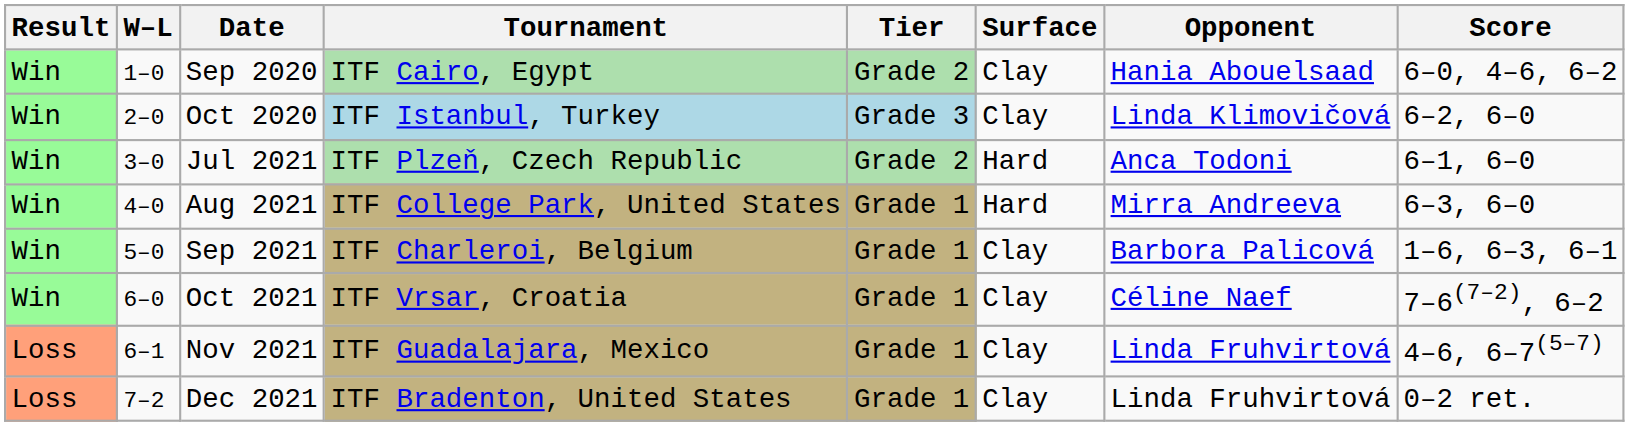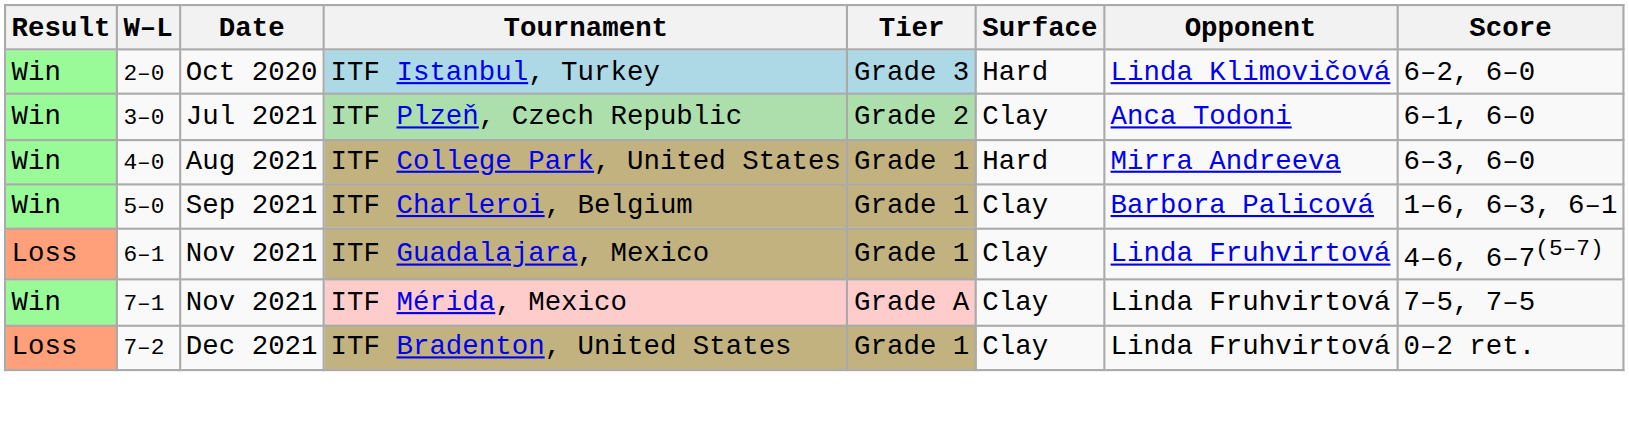 <table class="sortable wikitable">
 <tr>
 <th>Result</th>
 <th class="unsortable">W–L</th>
 <th>Date</th>
 <th>Tournament</th>
 <th>Tier</th>
 <th>Surface</th>
 <th>Opponent</th>
 <th class="unsortable">Score</th>
 </tr>
 <tr>
 <td bgcolor=98FB98>Win</td>
-<td><small>1–0</small></td>
-<td>Sep 2020</td>
-<td bgcolor=addfad>ITF <a href='#'>Cairo</a>, Egypt</td>
-<td bgcolor=addfad>Grade 2</td>
-<td>Clay</td>
-<td><strong></strong> <a href='#'>Hania Abouelsaad</a></td>
-<td>6–0, 4–6, 6–2</td>
-</tr>
-<tr>
-<td bgcolor=98FB98>Win</td>
 <td><small>2–0</small></td>
 <td>Oct 2020</td>
 <td bgcolor=lightblue>ITF <a href='#'>Istanbul</a>, Turkey</td>
 <td bgcolor=lightblue>Grade 3</td>
-<td>Clay</td>
+<td>Hard</td>
 <td> <a href='#'>Linda Klimovičová</a></td>
 <td>6–2, 6–0</td>
 </tr>
 <tr>
 <td bgcolor=98FB98>Win</td>
 <td><small>3–0</small></td>
 <td>Jul 2021</td>
 <td bgcolor=addfad>ITF <a href='#'>Plzeň</a>, Czech Republic</td>
 <td bgcolor=addfad>Grade 2</td>
-<td>Hard</td>
+<td>Clay</td>
 <td> <a href='#'>Anca Todoni</a></td>
 <td>6–1, 6–0</td>
 </tr>
 <tr>
 <td bgcolor=98FB98>Win</td>
 <td><small>4–0</small></td>
 <td>Aug 2021</td>
 <td bgcolor=c2b280>ITF <a href='#'>College Park</a>, United States</td>
 <td bgcolor=c2b280>Grade 1</td>
 <td>Hard</td>
 <td> <a href='#'>Mirra Andreeva</a></td>
 <td>6–3, 6–0</td>
 </tr>
 <tr>
 <td bgcolor=98FB98>Win</td>
 <td><small>5–0</small></td>
 <td>Sep 2021</td>
 <td bgcolor=c2b280>ITF <a href='#'>Charleroi</a>, Belgium</td>
 <td bgcolor=c2b280>Grade 1</td>
 <td>Clay</td>
 <td> <a href='#'>Barbora Palicová</a></td>
 <td>1–6, 6–3, 6–1</td>
 </tr>
 <tr>
-<td bgcolor=98FB98>Win</td>
-<td><small>6–0</small></td>
-<td>Oct 2021</td>
-<td bgcolor=c2b280>ITF <a href='#'>Vrsar</a>, Croatia</td>
-<td bgcolor=c2b280>Grade 1</td>
-<td>Clay</td>
-<td> <a href='#'>Céline Naef</a></td>
-<td>7–6<sup>(7–2)</sup>, 6–2</td>
-</tr>
-<tr>
 <td bgcolor=ffa07a>Loss</td>
 <td><small>6–1</small></td>
 <td>Nov 2021</td>
 <td bgcolor=c2b280>ITF <a href='#'>Guadalajara</a>, Mexico</td>
 <td bgcolor=c2b280>Grade 1</td>
 <td>Clay</td>
 <td> <a href='#'>Linda Fruhvirtová</a></td>
 <td>4–6, 6–7<sup>(5–7)</sup></td>
+</tr>
+<tr>
+<td bgcolor=98FB98>Win</td>
+<td><small>7–1</small></td>
+<td>Nov 2021</td>
+<td bgcolor=#fcc>ITF <a href='#'>Mérida</a>, Mexico</td>
+<td bgcolor=#fcc>Grade A</td>
+<td>Clay</td>
+<td> Linda Fruhvirtová</td>
+<td>7–5, 7–5</td>
 </tr>
 <tr>
 <td bgcolor=ffa07a>Loss</td>
 <td><small>7–2</small></td>
 <td>Dec 2021</td>
 <td bgcolor=c2b280>ITF <a href='#'>Bradenton</a>, United States</td>
 <td bgcolor=c2b280>Grade 1</td>
 <td>Clay</td>
 <td> Linda Fruhvirtová</td>
 <td>0–2 ret.</td>
 </tr>
 </table>
